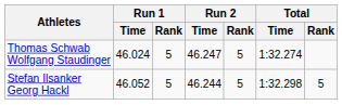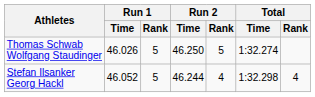 <table class="wikitable" border="1" style="font-size:90%">
 <tr>
 <th rowspan="2">Athletes</th>
 <th colspan="2">Run 1</th>
 <th colspan="2">Run 2</th>
 <th colspan="2">Total</th>
 </tr>
 <tr>
 <th>Time</th>
 <th>Rank</th>
 <th>Time</th>
 <th>Rank</th>
 <th>Time</th>
 <th>Rank</th>
 </tr>
 <tr>
 <td><a href='#'>Thomas Schwab</a><br><a href='#'>Wolfgang Staudinger</a></td>
-<td align="center">46.024</td>
+<td align="center">46.026</td>
 <td align="center">5</td>
-<td align="center">46.247</td>
+<td align="center">46.250</td>
 <td align="center">5</td>
 <td align="center">1:32.274</td>
 <td align="center"></td>
 </tr>
 <tr>
 <td><a href='#'>Stefan Ilsanker</a><br><a href='#'>Georg Hackl</a></td>
 <td align="center">46.052</td>
 <td align="center">5</td>
 <td align="center">46.244</td>
-<td align="center">5</td>
+<td align="center">4</td>
 <td align="center">1:32.298</td>
-<td align="center">5</td>
+<td align="center">4</td>
 </tr>
 </table>
